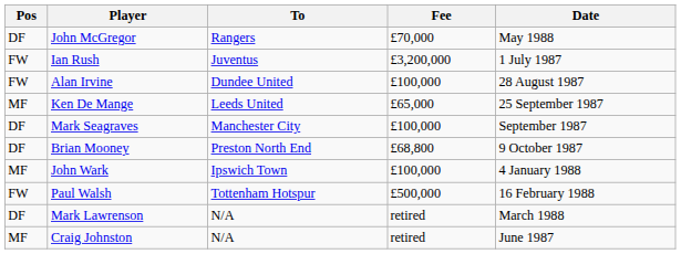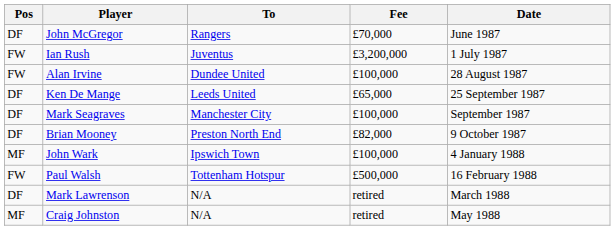 <table width=60% class="wikitable" style="text-align:center; font-size:95%; text-align:left">
 <tr>
 <th>Pos</th>
 <th>Player</th>
 <th>To</th>
 <th>Fee</th>
 <th>Date</th>
 </tr>
 <tr>
 <td>DF</td>
 <td> <a href='#'>John McGregor</a></td>
 <td> <a href='#'>Rangers</a></td>
 <td>£70,000</td>
-<td>May 1988</td>
+<td>June 1987</td>
 </tr>
 <tr>
 <td>FW</td>
 <td> <a href='#'>Ian Rush</a></td>
 <td> <a href='#'>Juventus</a></td>
 <td>£3,200,000</td>
 <td>1 July 1987</td>
 </tr>
 <tr>
 <td>FW</td>
 <td> <a href='#'>Alan Irvine</a></td>
 <td> <a href='#'>Dundee United</a></td>
 <td>£100,000</td>
 <td>28 August 1987</td>
 </tr>
 <tr>
-<td>MF</td>
+<td>DF</td>
 <td> <a href='#'>Ken De Mange</a></td>
 <td> <a href='#'>Leeds United</a></td>
 <td>£65,000</td>
 <td>25 September 1987</td>
 </tr>
 <tr>
 <td>DF</td>
 <td> <a href='#'>Mark Seagraves</a></td>
 <td> <a href='#'>Manchester City</a></td>
 <td>£100,000</td>
 <td>September 1987</td>
 </tr>
 <tr>
 <td>DF</td>
 <td> <a href='#'>Brian Mooney</a></td>
 <td> <a href='#'>Preston North End</a></td>
-<td>£68,800</td>
+<td>£82,000</td>
 <td>9 October 1987</td>
 </tr>
 <tr>
 <td>MF</td>
 <td> <a href='#'>John Wark</a></td>
 <td> <a href='#'>Ipswich Town</a></td>
 <td>£100,000</td>
 <td>4 January 1988</td>
 </tr>
 <tr>
 <td>FW</td>
 <td> <a href='#'>Paul Walsh</a></td>
 <td> <a href='#'>Tottenham Hotspur</a></td>
 <td>£500,000</td>
 <td>16 February 1988</td>
 </tr>
 <tr>
 <td>DF</td>
 <td> <a href='#'>Mark Lawrenson</a></td>
 <td>N/A</td>
 <td>retired</td>
 <td>March 1988</td>
 </tr>
 <tr>
 <td>MF</td>
 <td> <a href='#'>Craig Johnston</a></td>
 <td>N/A</td>
 <td>retired</td>
-<td>June 1987</td>
+<td>May 1988</td>
 </tr>
 </table>
